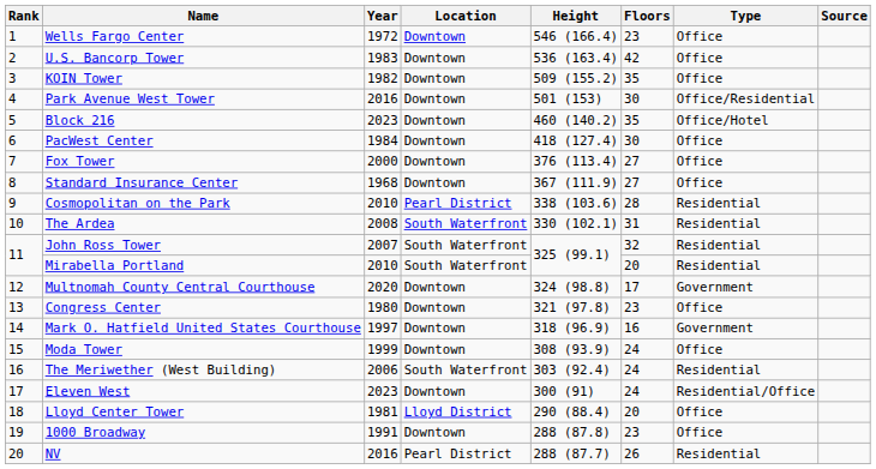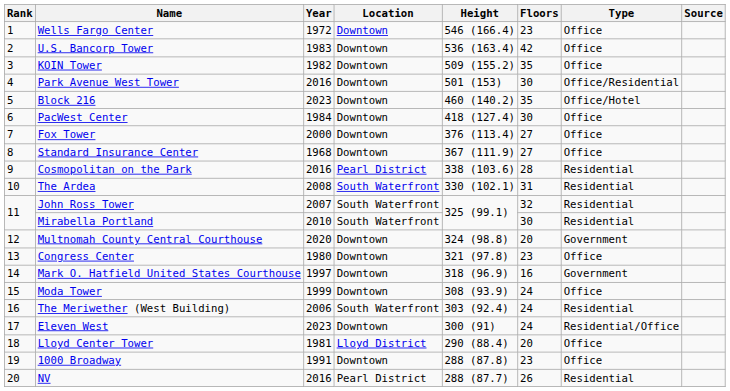 <table class="wikitable">
 <tr>
 <th>Rank</th>
 <th>Name</th>
 <th>Year</th>
 <th>Location</th>
 <th>Height<br></th>
 <th>Floors</th>
 <th>Type</th>
 <th>Source</th>
 </tr>
 <tr>
 <td>1</td>
 <td><a href='#'>Wells Fargo Center</a></td>
 <td>1972</td>
 <td><a href='#'>Downtown</a></td>
 <td>546 (166.4)</td>
 <td>23</td>
 <td>Office</td>
 <td></td>
 </tr>
 <tr>
 <td>2</td>
 <td><a href='#'>U.S. Bancorp Tower</a><br></td>
 <td>1983</td>
 <td>Downtown</td>
 <td>536 (163.4)</td>
 <td>42</td>
 <td>Office</td>
 <td></td>
 </tr>
 <tr>
 <td>3</td>
 <td><a href='#'>KOIN Tower</a></td>
 <td>1982</td>
 <td>Downtown</td>
 <td>509 (155.2)</td>
 <td>35</td>
 <td>Office</td>
 <td></td>
 </tr>
 <tr>
 <td>4</td>
 <td><a href='#'>Park Avenue West Tower</a></td>
 <td>2016</td>
 <td>Downtown</td>
 <td>501 (153)</td>
 <td>30</td>
 <td>Office/Residential</td>
 <td></td>
 </tr>
 <tr>
 <td>5</td>
 <td><a href='#'>Block 216</a><br></td>
 <td>2023</td>
 <td>Downtown</td>
 <td>460 (140.2)</td>
 <td>35</td>
 <td>Office/Hotel</td>
 <td></td>
 </tr>
 <tr>
 <td>6</td>
 <td><a href='#'>PacWest Center</a></td>
 <td>1984</td>
 <td>Downtown</td>
 <td>418 (127.4)</td>
 <td>30</td>
 <td>Office</td>
 <td></td>
 </tr>
 <tr>
 <td>7</td>
 <td><a href='#'>Fox Tower</a></td>
 <td>2000</td>
 <td>Downtown</td>
 <td>376 (113.4)</td>
 <td>27</td>
 <td>Office</td>
 <td></td>
 </tr>
 <tr>
 <td>8</td>
 <td><a href='#'>Standard Insurance Center</a></td>
 <td>1968</td>
 <td>Downtown</td>
 <td>367 (111.9)</td>
 <td>27</td>
 <td>Office</td>
 <td></td>
 </tr>
 <tr>
 <td>9</td>
 <td><a href='#'>Cosmopolitan on the Park</a></td>
-<td>2010</td>
+<td>2016</td>
 <td><a href='#'>Pearl District</a></td>
 <td>338 (103.6)</td>
 <td>28</td>
 <td>Residential</td>
 <td></td>
 </tr>
 <tr>
 <td>10</td>
 <td><a href='#'>The Ardea</a></td>
 <td>2008</td>
 <td><a href='#'>South Waterfront</a></td>
 <td>330 (102.1)</td>
 <td>31</td>
 <td>Residential</td>
 <td></td>
 </tr>
 <tr>
 <td rowspan="2">11</td>
 <td><a href='#'>John Ross Tower</a></td>
 <td>2007</td>
 <td>South Waterfront</td>
 <td rowspan="2">325 (99.1)</td>
 <td>32</td>
 <td>Residential</td>
 <td></td>
 </tr>
 <tr>
 <td><a href='#'>Mirabella Portland</a></td>
 <td>2010</td>
 <td>South Waterfront</td>
-<td>20</td>
+<td>30</td>
 <td>Residential</td>
 <td></td>
 </tr>
 <tr>
 <td>12</td>
 <td><a href='#'>Multnomah County Central Courthouse</a></td>
 <td>2020</td>
 <td>Downtown</td>
 <td>324 (98.8)</td>
-<td>17</td>
+<td>20</td>
 <td>Government</td>
 <td></td>
 </tr>
 <tr>
 <td>13</td>
 <td><a href='#'>Congress Center</a></td>
 <td>1980</td>
 <td>Downtown</td>
 <td>321 (97.8)</td>
 <td>23</td>
 <td>Office</td>
 <td></td>
 </tr>
 <tr>
 <td>14</td>
 <td><a href='#'>Mark O. Hatfield United States Courthouse</a></td>
 <td>1997</td>
 <td>Downtown</td>
 <td>318 (96.9)</td>
 <td>16</td>
 <td>Government</td>
 <td></td>
 </tr>
 <tr>
 <td>15</td>
 <td><a href='#'>Moda Tower</a></td>
 <td>1999</td>
 <td>Downtown</td>
 <td>308 (93.9)</td>
 <td>24</td>
 <td>Office</td>
 <td></td>
 </tr>
 <tr>
 <td>16</td>
 <td><a href='#'>The Meriwether</a> (West Building)</td>
 <td>2006</td>
 <td>South Waterfront</td>
 <td>303 (92.4)</td>
 <td>24</td>
 <td>Residential</td>
 <td></td>
 </tr>
 <tr>
 <td>17</td>
 <td><a href='#'>Eleven West</a></td>
 <td>2023</td>
 <td>Downtown</td>
 <td>300 (91)</td>
 <td>24</td>
 <td>Residential/Office</td>
 <td></td>
 </tr>
 <tr>
 <td>18</td>
 <td><a href='#'>Lloyd Center Tower</a></td>
 <td>1981</td>
 <td><a href='#'>Lloyd District</a></td>
 <td>290 (88.4)</td>
 <td>20</td>
 <td>Office</td>
 <td></td>
 </tr>
 <tr>
 <td>19</td>
 <td><a href='#'>1000 Broadway</a></td>
 <td>1991</td>
 <td>Downtown</td>
 <td>288 (87.8)</td>
 <td>23</td>
 <td>Office</td>
 <td></td>
 </tr>
 <tr>
 <td>20</td>
 <td><a href='#'>NV</a></td>
 <td>2016</td>
 <td>Pearl District</td>
 <td>288 (87.7)</td>
 <td>26</td>
 <td>Residential</td>
 <td></td>
 </tr>
 </table>
